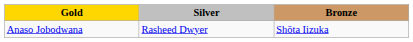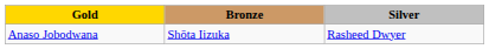 <table class="wikitable" style="text-align:left">
 <tr align="center">
 <td width=200 bgcolor=gold><strong>Gold</strong></td>
+<td width=200 bgcolor=CC9966><strong>Bronze</strong></td>
 <td width=200 bgcolor=silver><strong>Silver</strong></td>
-<td width=200 bgcolor=CC9966><strong>Bronze</strong></td>
 </tr>
 <tr>
 <td><a href='#'>Anaso Jobodwana</a><br><em></em></td>
+<td><a href='#'>Shōta Iizuka</a><br><em></em></td>
 <td><a href='#'>Rasheed Dwyer</a><br><em></em></td>
-<td><a href='#'>Shōta Iizuka</a><br><em></em></td>
 </tr>
 </table>
